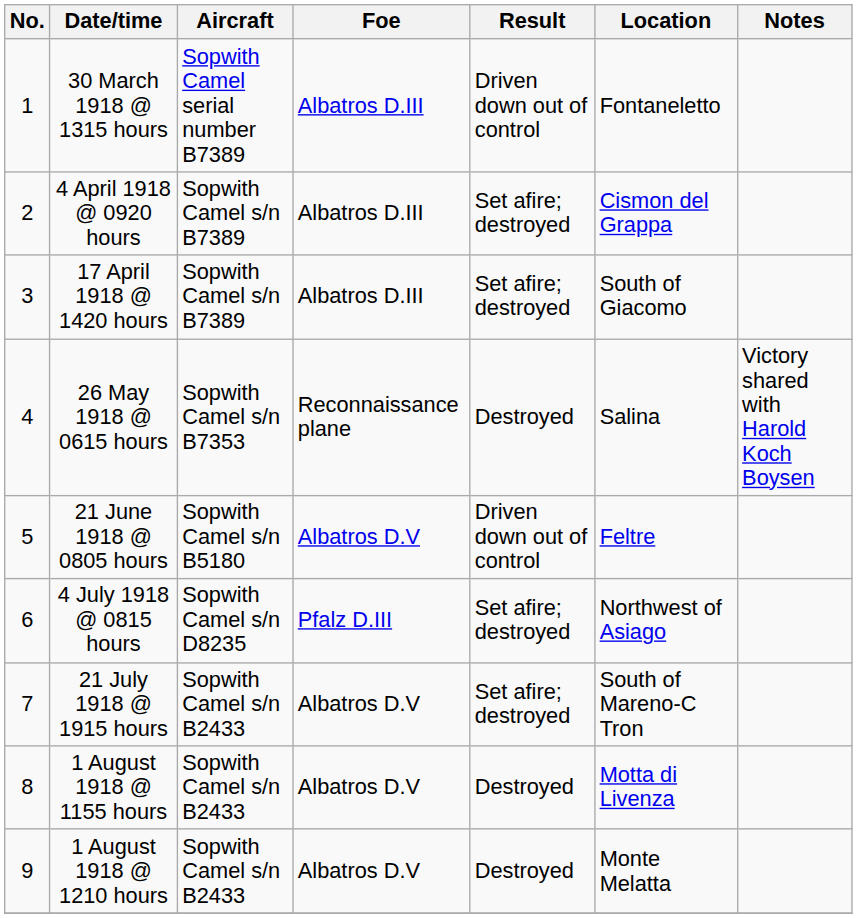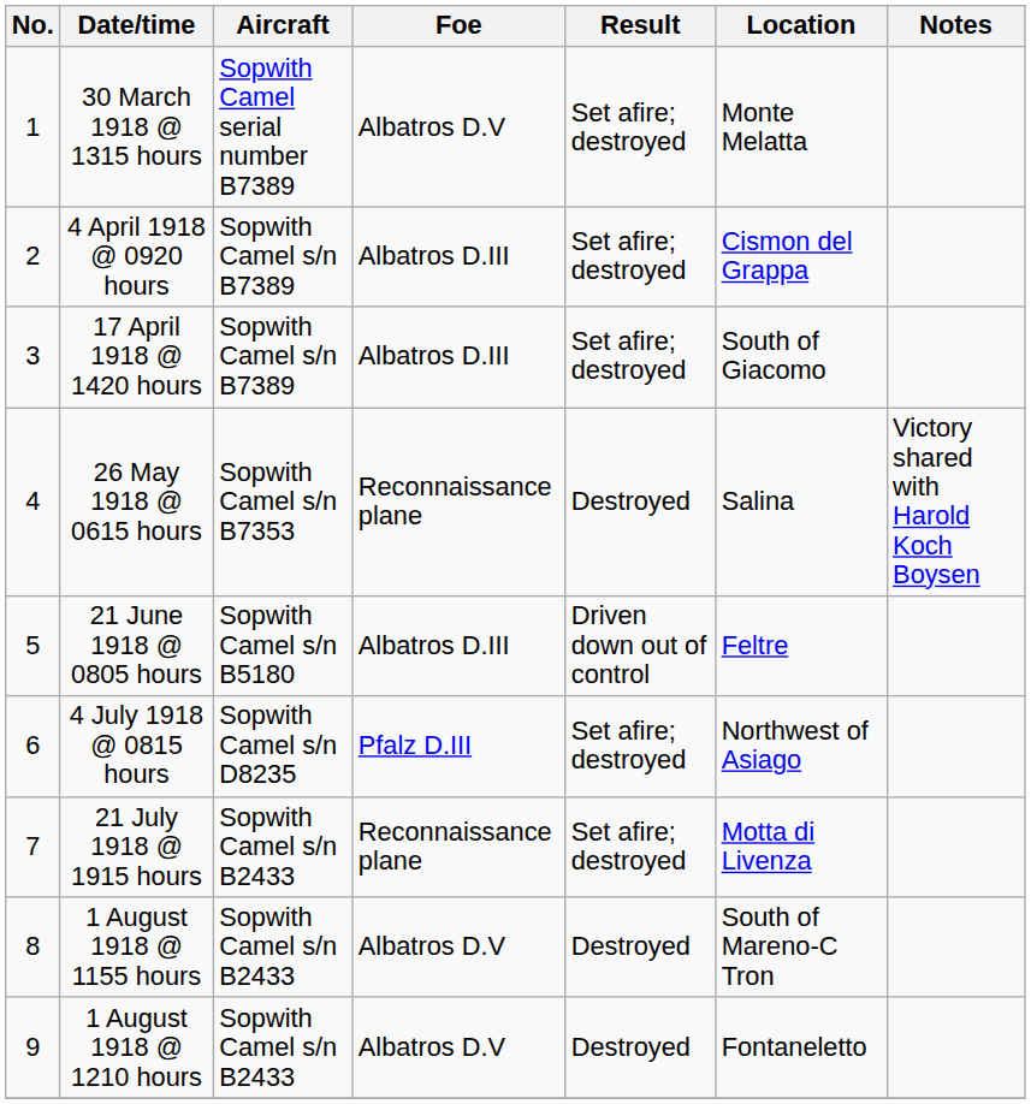 <table class="wikitable sortable" border="1" style="margin: 1em auto 1em auto">
 <tr>
 <th>No.</th>
 <th>Date/time</th>
 <th>Aircraft</th>
 <th>Foe</th>
 <th>Result</th>
 <th>Location</th>
 <th>Notes</th>
 </tr>
 <tr>
 <td align="center">1</td>
 <td align="center">30 March 1918 @ 1315 hours</td>
 <td><a href='#'>Sopwith Camel</a> serial number B7389</td>
-<td><a href='#'>Albatros D.III</a></td>
-<td>Driven down out of control</td>
-<td>Fontaneletto</td>
+<td>Albatros D.V</td>
+<td>Set afire; destroyed</td>
+<td>Monte Melatta</td>
 <td></td>
 </tr>
 <tr>
 <td align="center">2</td>
 <td align="center">4 April 1918 @ 0920 hours</td>
 <td>Sopwith Camel s/n B7389</td>
 <td>Albatros D.III</td>
 <td>Set afire; destroyed</td>
 <td><a href='#'>Cismon del Grappa</a></td>
 <td></td>
 </tr>
 <tr>
 <td align="center">3</td>
 <td align="center">17 April 1918 @ 1420 hours</td>
 <td>Sopwith Camel s/n B7389</td>
 <td>Albatros D.III</td>
 <td>Set afire; destroyed</td>
 <td>South of Giacomo</td>
 <td></td>
 </tr>
 <tr>
 <td align="center">4</td>
 <td align="center">26 May 1918 @ 0615 hours</td>
 <td>Sopwith Camel s/n B7353</td>
 <td>Reconnaissance plane</td>
 <td>Destroyed</td>
 <td>Salina</td>
 <td>Victory shared with <a href='#'>Harold Koch Boysen</a></td>
 </tr>
 <tr>
 <td align="center">5</td>
 <td align="center">21 June 1918 @ 0805 hours</td>
 <td>Sopwith Camel s/n B5180</td>
-<td><a href='#'>Albatros D.V</a></td>
+<td>Albatros D.III</td>
 <td>Driven down out of control</td>
 <td><a href='#'>Feltre</a></td>
 <td></td>
 </tr>
 <tr>
 <td align="center">6</td>
 <td align="center">4 July 1918 @ 0815 hours</td>
 <td>Sopwith Camel s/n D8235</td>
 <td><a href='#'>Pfalz D.III</a></td>
 <td>Set afire; destroyed</td>
 <td>Northwest of <a href='#'>Asiago</a></td>
 <td></td>
 </tr>
 <tr>
 <td align="center">7</td>
 <td align="center">21 July 1918 @ 1915 hours</td>
 <td>Sopwith Camel s/n B2433</td>
-<td>Albatros D.V</td>
+<td>Reconnaissance plane</td>
 <td>Set afire; destroyed</td>
-<td>South of Mareno-C Tron</td>
+<td><a href='#'>Motta di Livenza</a></td>
 <td></td>
 </tr>
 <tr>
 <td align="center">8</td>
 <td align="center">1 August 1918 @ 1155 hours</td>
 <td>Sopwith Camel s/n B2433</td>
 <td>Albatros D.V</td>
 <td>Destroyed</td>
-<td><a href='#'>Motta di Livenza</a></td>
+<td>South of Mareno-C Tron</td>
 <td></td>
 </tr>
 <tr>
 <td align="center">9</td>
 <td align="center">1 August 1918 @ 1210 hours</td>
 <td>Sopwith Camel s/n B2433</td>
 <td>Albatros D.V</td>
 <td>Destroyed</td>
-<td>Monte Melatta</td>
+<td>Fontaneletto</td>
 <td></td>
 </tr>
 <tr>
 </tr>
 </table>
